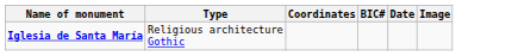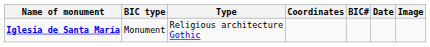 <table class="wikitable">
 <tr>
 <th>Name of monument</th>
+<th>BIC type</th>
 <th>Type</th>
 <th>Coordinates</th>
 <th>BIC#</th>
 <th>Date</th>
 <th>Image</th>
 </tr>
 <tr>
 <td><strong><a href='#'>Iglesia de Santa María</a></strong></td>
+<td>Monument</td>
 <td>Religious architecture<br><a href='#'>Gothic</a></td>
 <td></td>
 <td></td>
 <td></td>
 <td></td>
 </tr>
 </table>
